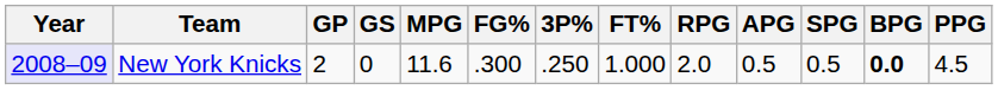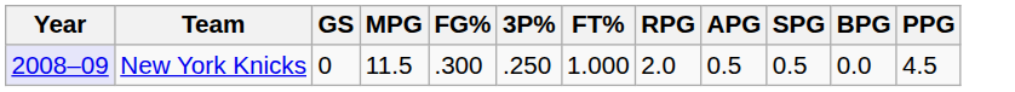 <table class="wikitable sortable">
 <tr>
 <th>Year</th>
 <th>Team</th>
-<th><abbr>GP</abbr></th>
 <th><abbr>GS</abbr></th>
 <th><abbr>MPG</abbr></th>
 <th><abbr>FG%</abbr></th>
 <th><abbr>3P%</abbr></th>
 <th><abbr>FT%</abbr></th>
 <th><abbr>RPG</abbr></th>
 <th><abbr>APG</abbr></th>
 <th><abbr>SPG</abbr></th>
 <th><abbr>BPG</abbr></th>
 <th><abbr>PPG</abbr></th>
 </tr>
 <tr>
 <td style="background: lavender;"><a href='#'>2008–09</a></td>
 <td><a href='#'>New York Knicks</a></td>
-<td>2</td>
 <td>0</td>
-<td>11.6</td>
+<td>11.5</td>
 <td>.300</td>
 <td>.250</td>
 <td>1.000</td>
 <td>2.0</td>
 <td>0.5</td>
 <td>0.5</td>
-<td><strong>0.0</strong></td>
+<td>0.0</td>
 <td>4.5</td>
 </tr>
 </table>
